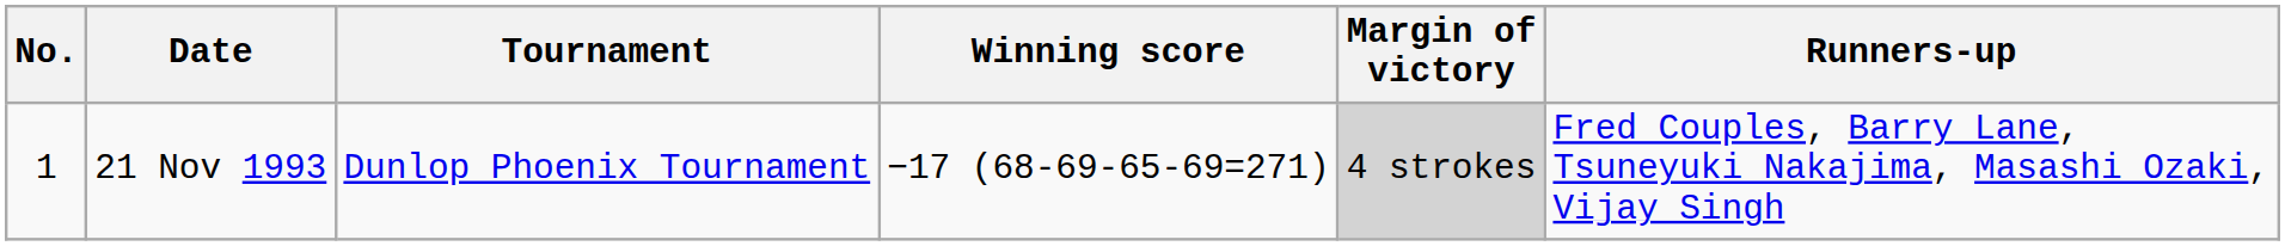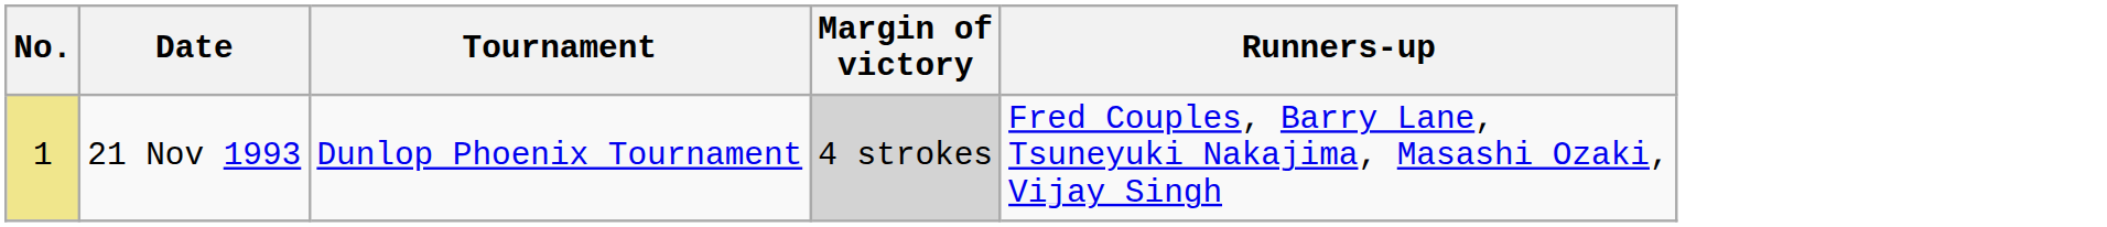 <table class="wikitable" style="font-size:95%;">
 <tr>
 <th>No.</th>
 <th>Date</th>
 <th>Tournament</th>
-<th>Winning score</th>
 <th>Margin of<br>victory</th>
 <th>Runners-up</th>
 </tr>
 <tr>
-<td align=center>1</td>
+<td align=center style="background: khaki;">1</td>
 <td align=right>21 Nov <a href='#'>1993</a></td>
 <td><a href='#'>Dunlop Phoenix Tournament</a></td>
-<td>−17 (68-69-65-69=271)</td>
 <td style="background: lightgrey;">4 strokes</td>
 <td> <a href='#'>Fred Couples</a>,  <a href='#'>Barry Lane</a>,<br> <a href='#'>Tsuneyuki Nakajima</a>,  <a href='#'>Masashi Ozaki</a>,<br> <a href='#'>Vijay Singh</a></td>
 </tr>
 </table>
